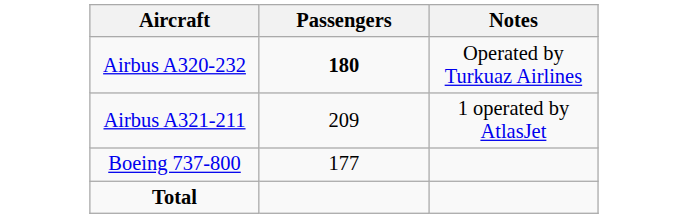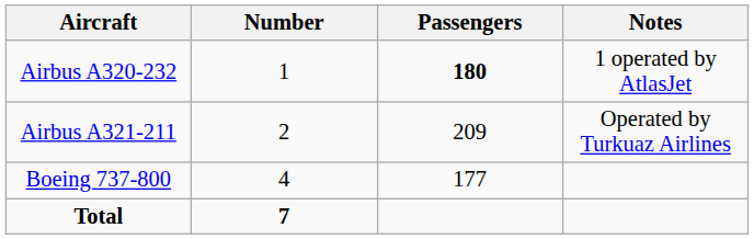 <table class="wikitable" style="text-align:center;margin:1em auto;">
 <tr>
 <th rowspan="1" style="width:125px;" style="background:lightblue;"><span>Aircraft</span></th>
+<th rowspan="1" style="width:125px;" style="background:lightblue;"><span>Number</span></th>
 <th rowspan="1" style="width:125px;" style="background:lightblue;"><span>Passengers</span></th>
 <th rowspan="1" style="width:125px;" style="background:lightblue;"><span>Notes</span></th>
 </tr>
 <tr>
 <td><a href='#'>Airbus A320-232</a></td>
+<td style="text-align:center;">1</td>
 <td style="text-align:center;"><strong>180</strong></td>
+<td>1 operated by <a href='#'>AtlasJet</a></td>
+</tr>
+<tr>
+<td><a href='#'>Airbus A321-211</a></td>
+<td style="text-align:center;">2</td>
+<td style="text-align:center;">209</td>
 <td>Operated by <a href='#'>Turkuaz Airlines</a></td>
 </tr>
 <tr>
-<td><a href='#'>Airbus A321-211</a></td>
-<td style="text-align:center;">209</td>
-<td>1 operated by <a href='#'>AtlasJet</a></td>
-</tr>
-<tr>
 <td><a href='#'>Boeing 737-800</a></td>
+<td style="text-align:center;">4</td>
 <td style="text-align:center;">177</td>
 <td></td>
 </tr>
 <tr>
 <td style="text-align:center;"><strong>Total</strong></td>
+<td style="text-align:center;"><strong>7</strong></td>
 <td></td>
 <td></td>
 </tr>
 </table>
